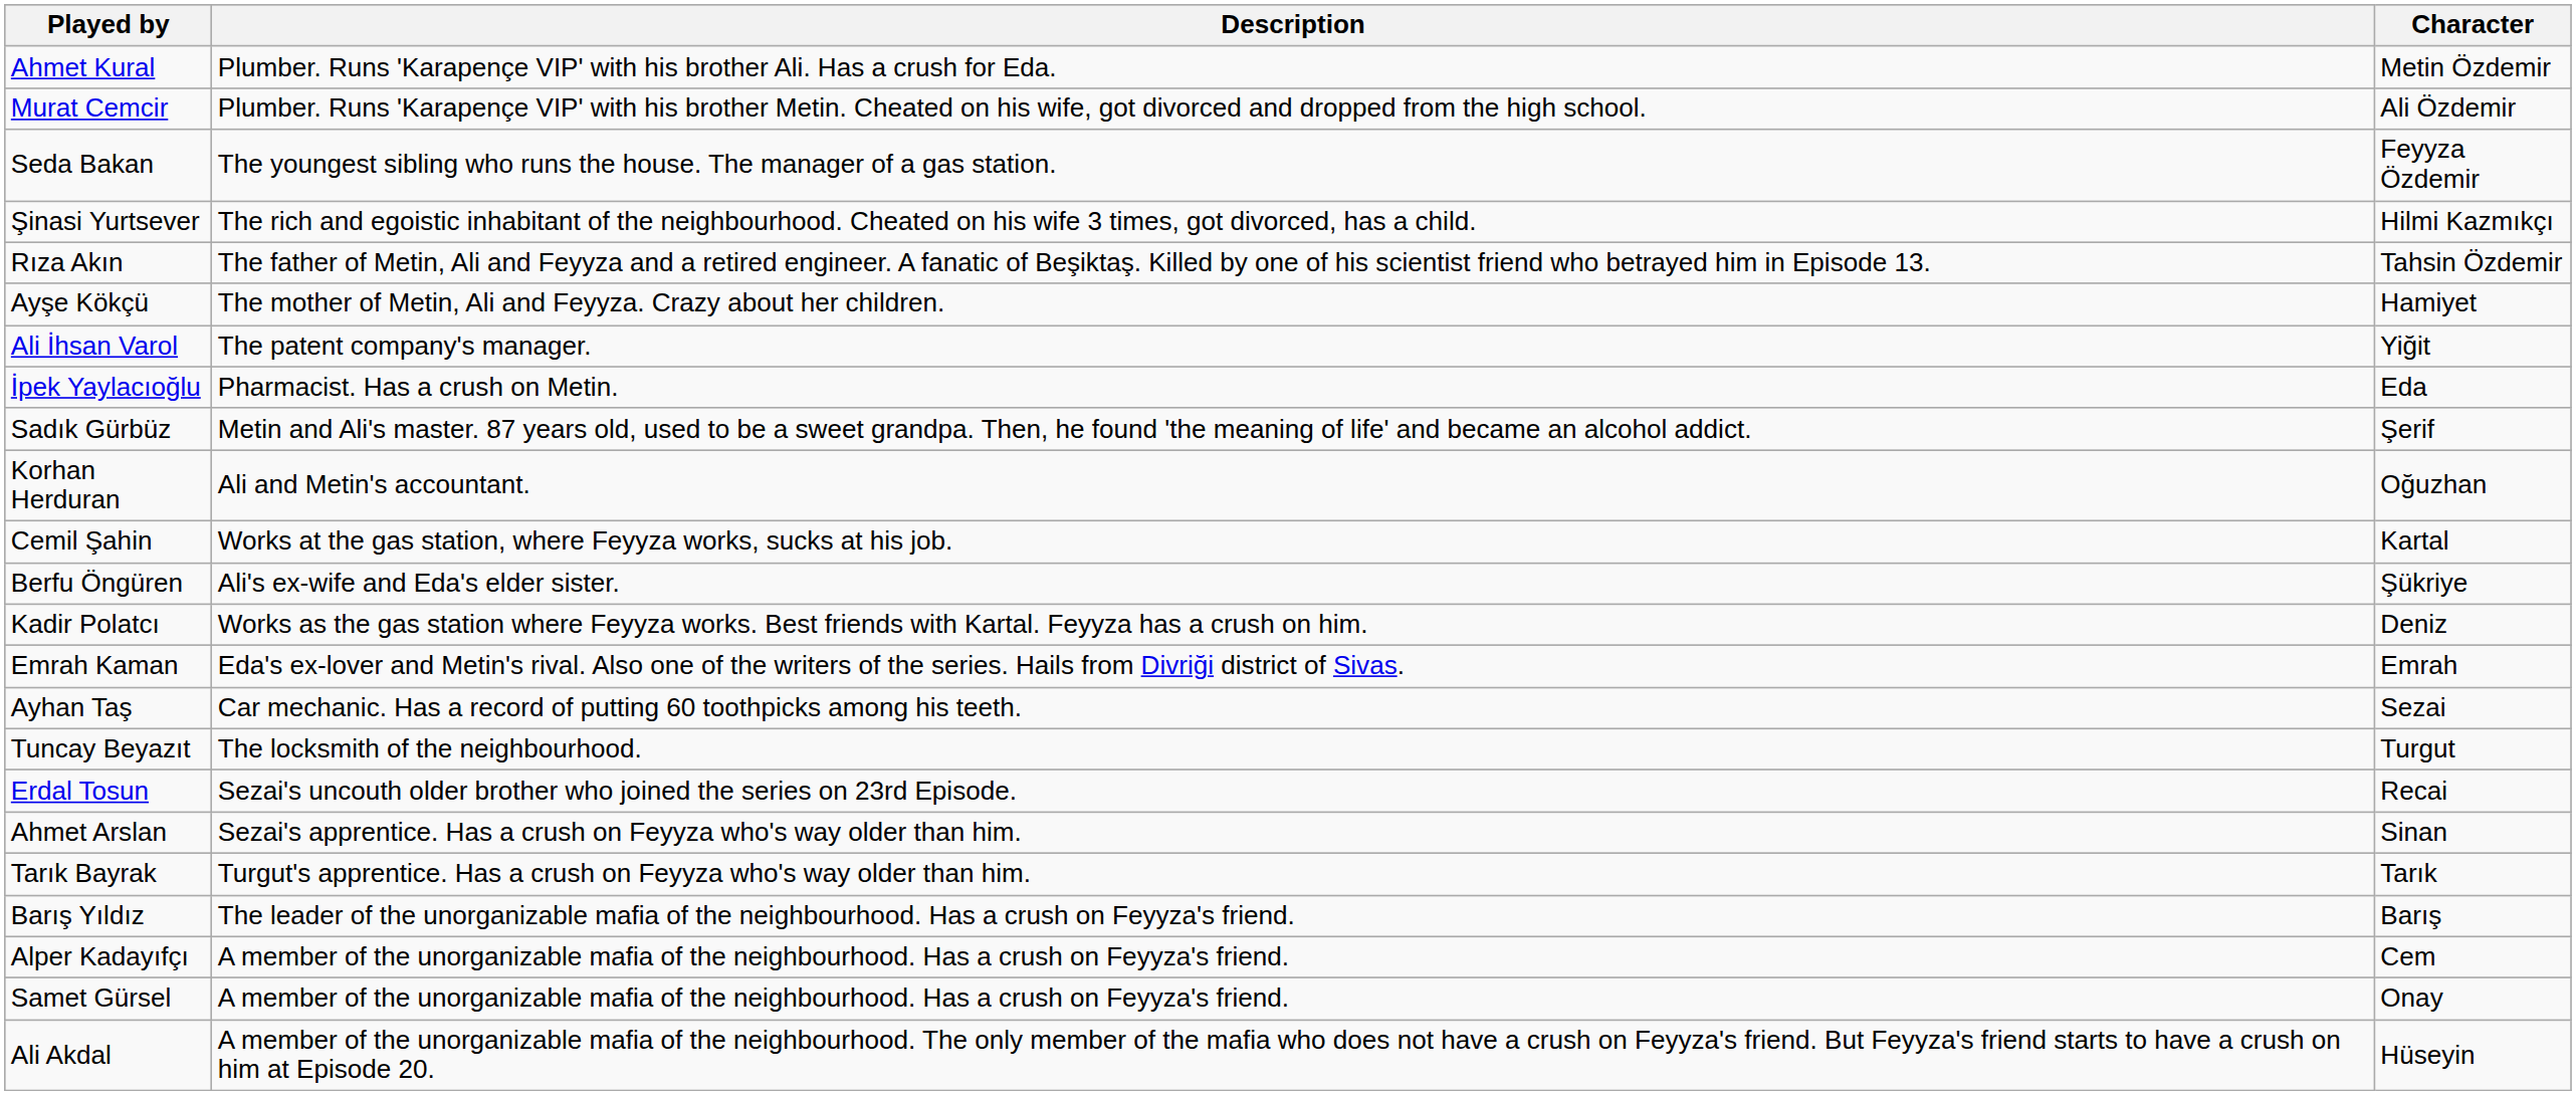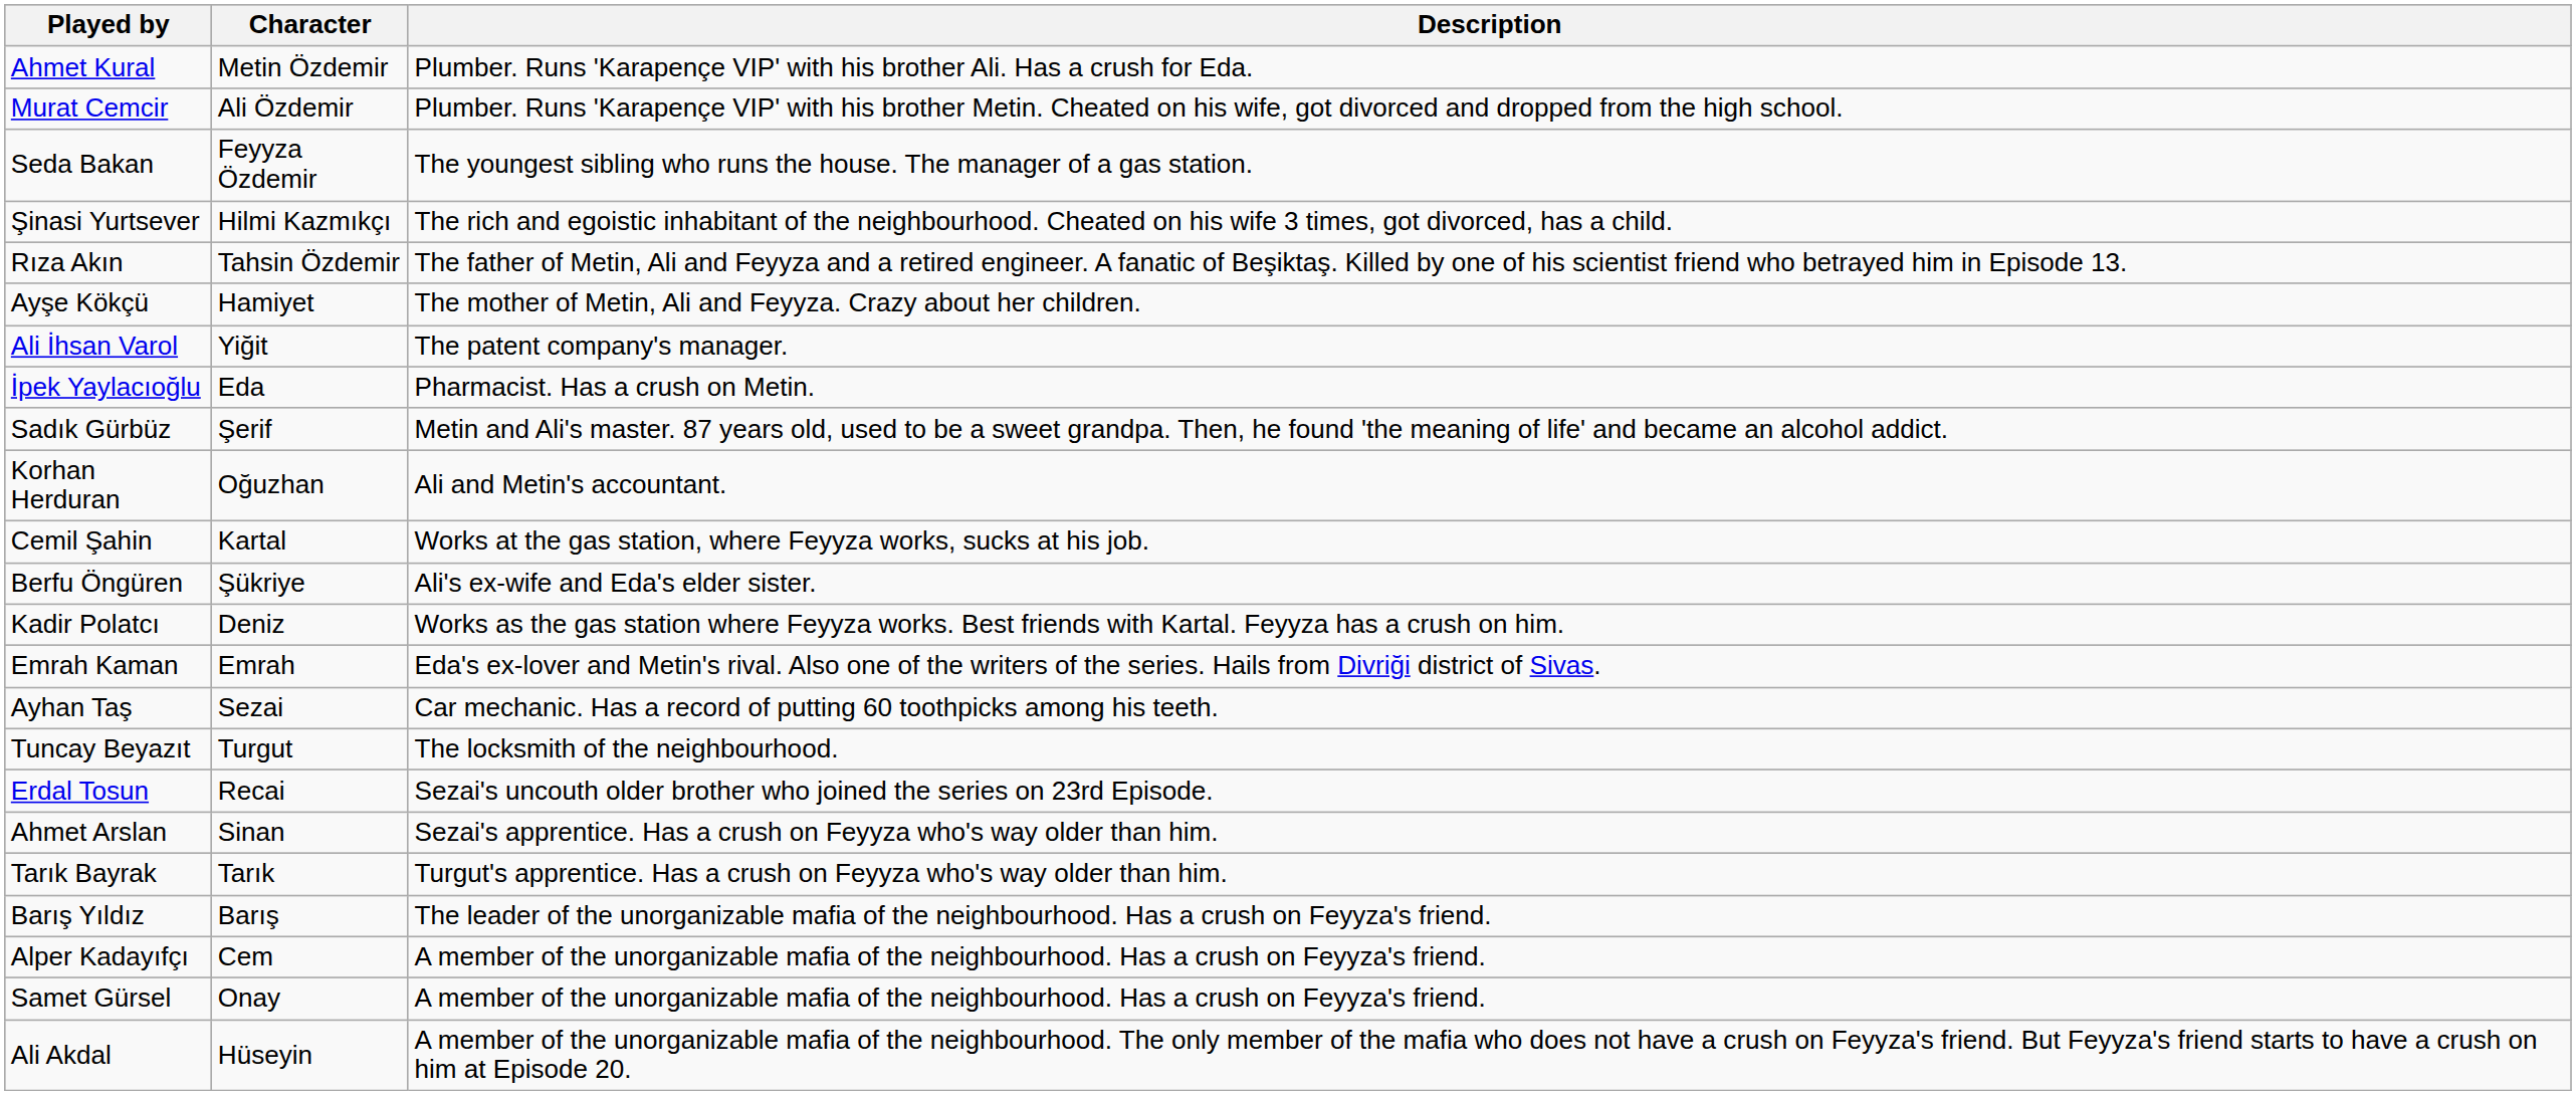 <table class="wikitable">
 <tr>
 <th>Played by</th>
+<th>Character</th>
 <th>Description</th>
-<th>Character</th>
 </tr>
 <tr>
 <td><a href='#'>Ahmet Kural</a></td>
+<td>Metin Özdemir</td>
 <td>Plumber. Runs 'Karapençe VIP' with his brother Ali. Has a crush for Eda.</td>
-<td>Metin Özdemir</td>
 </tr>
 <tr>
 <td><a href='#'>Murat Cemcir</a></td>
+<td>Ali Özdemir</td>
 <td>Plumber. Runs 'Karapençe VIP' with his brother Metin. Cheated on his wife, got divorced and dropped from the high school.</td>
-<td>Ali Özdemir</td>
 </tr>
 <tr>
 <td>Seda Bakan</td>
+<td>Feyyza Özdemir</td>
 <td>The youngest sibling who runs the house. The manager of a gas station.</td>
-<td>Feyyza Özdemir</td>
 </tr>
 <tr>
 <td>Şinasi Yurtsever</td>
+<td>Hilmi Kazmıkçı</td>
 <td>The rich and egoistic inhabitant of the neighbourhood. Cheated on his wife 3 times, got divorced, has a child.</td>
-<td>Hilmi Kazmıkçı</td>
 </tr>
 <tr>
 <td>Rıza Akın</td>
+<td>Tahsin Özdemir</td>
 <td>The father of Metin, Ali and Feyyza and a retired engineer. A fanatic of Beşiktaş. Killed by one of his scientist friend who betrayed him in Episode 13.</td>
-<td>Tahsin Özdemir</td>
 </tr>
 <tr>
 <td>Ayşe Kökçü</td>
+<td>Hamiyet</td>
 <td>The mother of Metin, Ali and Feyyza. Crazy about her children.</td>
-<td>Hamiyet</td>
 </tr>
 <tr>
 <td><a href='#'>Ali İhsan Varol</a></td>
+<td>Yiğit</td>
 <td>The patent company's manager.</td>
-<td>Yiğit</td>
 </tr>
 <tr>
 <td><a href='#'>İpek Yaylacıoğlu</a></td>
+<td>Eda</td>
 <td>Pharmacist. Has a crush on Metin.</td>
-<td>Eda</td>
 </tr>
 <tr>
 <td>Sadık Gürbüz</td>
+<td>Şerif</td>
 <td>Metin and Ali's master. 87 years old, used to be a sweet grandpa. Then, he found 'the meaning of life' and became an alcohol addict.</td>
-<td>Şerif</td>
 </tr>
 <tr>
 <td>Korhan Herduran</td>
+<td>Oğuzhan</td>
 <td>Ali and Metin's accountant.</td>
-<td>Oğuzhan</td>
 </tr>
 <tr>
 <td>Cemil Şahin</td>
+<td>Kartal</td>
 <td>Works at the gas station, where Feyyza works, sucks at his job.</td>
-<td>Kartal</td>
 </tr>
 <tr>
 <td>Berfu Öngüren</td>
+<td>Şükriye</td>
 <td>Ali's ex-wife and Eda's elder sister.</td>
-<td>Şükriye</td>
 </tr>
 <tr>
 <td>Kadir Polatcı</td>
+<td>Deniz</td>
 <td>Works as the gas station where Feyyza works. Best friends with Kartal. Feyyza has a crush on him.</td>
-<td>Deniz</td>
 </tr>
 <tr>
 <td>Emrah Kaman</td>
+<td>Emrah</td>
 <td>Eda's ex-lover and Metin's rival. Also one of the writers of the series. Hails from <a href='#'>Divriği</a> district of <a href='#'>Sivas</a>.</td>
-<td>Emrah</td>
 </tr>
 <tr>
 <td>Ayhan Taş</td>
+<td>Sezai</td>
 <td>Car mechanic. Has a record of putting 60 toothpicks among his teeth.</td>
-<td>Sezai</td>
 </tr>
 <tr>
 <td>Tuncay Beyazıt</td>
+<td>Turgut</td>
 <td>The locksmith of the neighbourhood.</td>
-<td>Turgut</td>
 </tr>
 <tr>
 <td><a href='#'>Erdal Tosun</a></td>
+<td>Recai</td>
 <td>Sezai's uncouth older brother who joined the series on 23rd Episode.</td>
-<td>Recai</td>
 </tr>
 <tr>
 <td>Ahmet Arslan</td>
+<td>Sinan</td>
 <td>Sezai's apprentice. Has a crush on Feyyza who's way older than him.</td>
-<td>Sinan</td>
 </tr>
 <tr>
 <td>Tarık Bayrak</td>
+<td>Tarık</td>
 <td>Turgut's apprentice. Has a crush on Feyyza who's way older than him.</td>
-<td>Tarık</td>
 </tr>
 <tr>
 <td>Barış Yıldız</td>
+<td>Barış</td>
 <td>The leader of the unorganizable mafia of the neighbourhood. Has a crush on Feyyza's friend.</td>
-<td>Barış</td>
 </tr>
 <tr>
 <td>Alper Kadayıfçı</td>
+<td>Cem</td>
 <td>A member of the unorganizable mafia of the neighbourhood. Has a crush on Feyyza's friend.</td>
-<td>Cem</td>
 </tr>
 <tr>
 <td>Samet Gürsel</td>
+<td>Onay</td>
 <td>A member of the unorganizable mafia of the neighbourhood. Has a crush on Feyyza's friend.</td>
-<td>Onay</td>
 </tr>
 <tr>
 <td>Ali Akdal</td>
+<td>Hüseyin</td>
 <td>A member of the unorganizable mafia of the neighbourhood. The only member of the mafia who does not have a crush on Feyyza's friend. But Feyyza's friend starts to have a crush on him at Episode 20.</td>
-<td>Hüseyin</td>
 </tr>
 </table>
